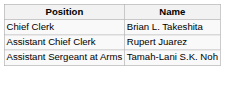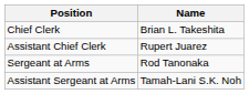 <table class="wikitable">
 <tr>
 <th>Position</th>
 <th>Name</th>
 </tr>
 <tr>
 <td>Chief Clerk</td>
 <td>Brian L. Takeshita</td>
 </tr>
 <tr>
 <td>Assistant Chief Clerk</td>
 <td>Rupert Juarez</td>
 </tr>
 <tr>
+<td>Sergeant at Arms</td>
+<td>Rod Tanonaka</td>
+</tr>
+<tr>
 <td>Assistant Sergeant at Arms</td>
 <td>Tamah-Lani S.K. Noh</td>
 </tr>
 </table>
